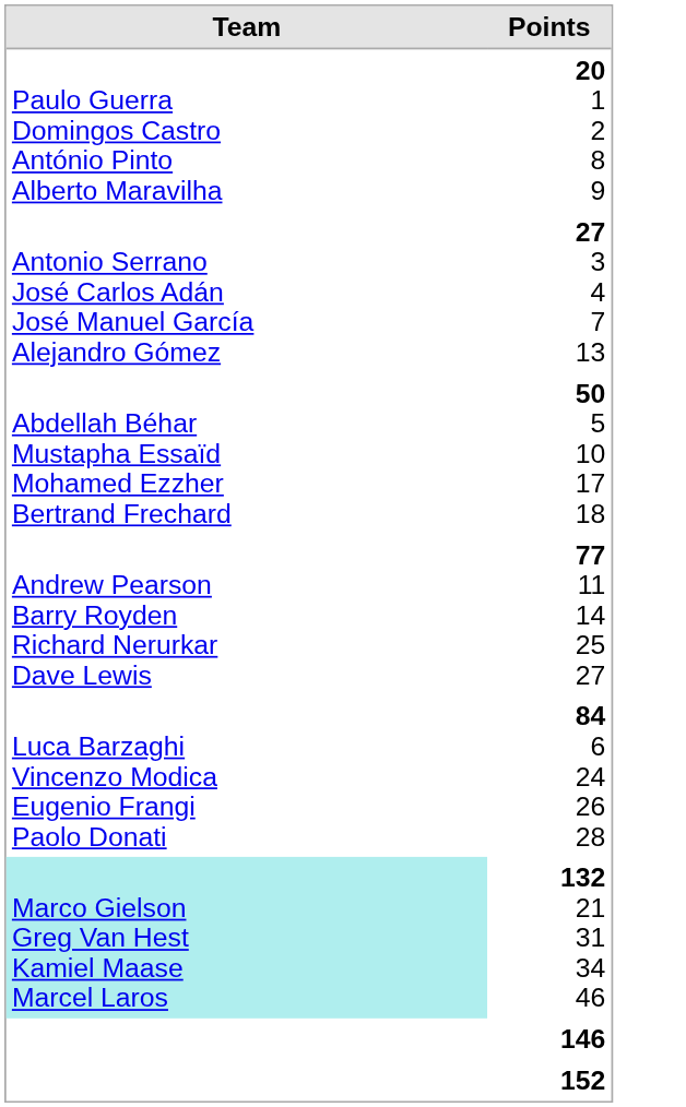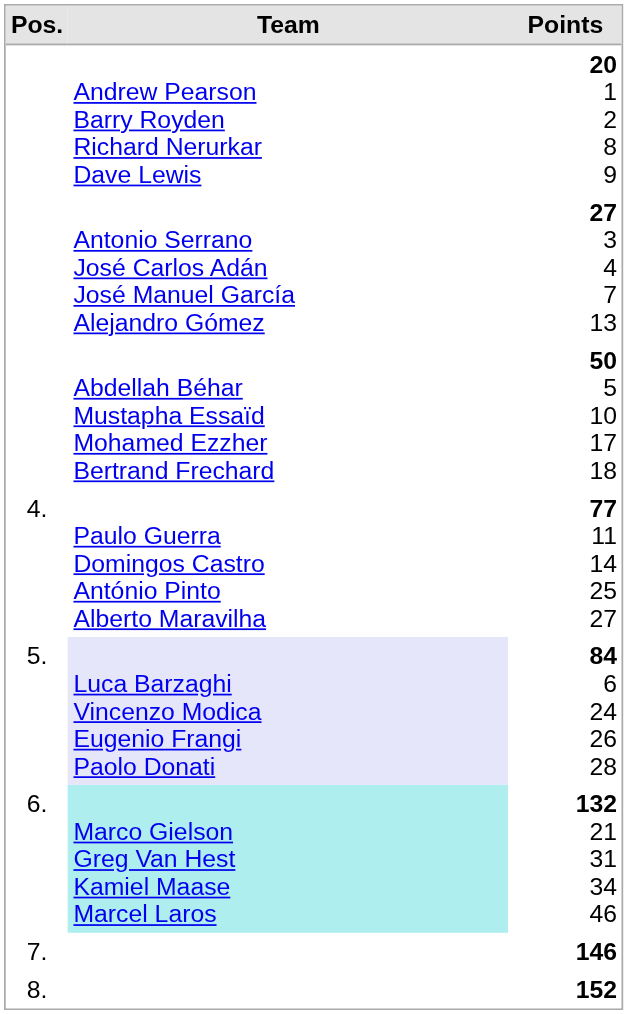 <table cellspacing="0" cellpadding="3" style="border:1px solid #AAAAAA;font-size:90%">
 <tr bgcolor="#E4E4E4">
+<th style="border-bottom:1px solid #AAAAAA" width=10>Pos.</th>
 <th style="border-bottom:1px solid #AAAAAA" width=250>Team</th>
 <th style="border-bottom:1px solid #AAAAAA" width=60>Points</th>
 </tr>
 <tr align="center">
-<td align="left"> <br> <a href='#'>Paulo Guerra</a> <br> <a href='#'>Domingos Castro</a> <br> <a href='#'>António Pinto</a> <br> <a href='#'>Alberto Maravilha</a></td>
+<td align="center" valign="top"></td>
+<td align="left"> <br> <a href='#'>Andrew Pearson</a> <br> <a href='#'>Barry Royden</a> <br> <a href='#'>Richard Nerurkar</a> <br> <a href='#'>Dave Lewis</a></td>
 <td align="right"><strong>20</strong> <br> 1 <br> 2 <br> 8 <br> 9</td>
 </tr>
 <tr align="center">
+<td align="center" valign="top"></td>
 <td align="left"> <br> <a href='#'>Antonio Serrano</a> <br> <a href='#'>José Carlos Adán</a> <br> <a href='#'>José Manuel García</a> <br> <a href='#'>Alejandro Gómez</a></td>
 <td align="right"><strong>27</strong> <br> 3 <br> 4 <br> 7 <br> 13</td>
 </tr>
 <tr align="center">
+<td align="center" valign="top"></td>
 <td align="left"> <br> <a href='#'>Abdellah Béhar</a> <br> <a href='#'>Mustapha Essaïd</a> <br> <a href='#'>Mohamed Ezzher</a> <br> <a href='#'>Bertrand Frechard</a></td>
 <td align="right"><strong>50</strong> <br> 5 <br> 10 <br> 17 <br> 18</td>
 </tr>
 <tr align="center">
-<td align="left"> <br> <a href='#'>Andrew Pearson</a> <br> <a href='#'>Barry Royden</a> <br> <a href='#'>Richard Nerurkar</a> <br> <a href='#'>Dave Lewis</a></td>
+<td align="center" valign="top">4.</td>
+<td align="left"> <br> <a href='#'>Paulo Guerra</a> <br> <a href='#'>Domingos Castro</a> <br> <a href='#'>António Pinto</a> <br> <a href='#'>Alberto Maravilha</a></td>
 <td align="right"><strong>77</strong> <br> 11 <br> 14 <br> 25 <br> 27</td>
 </tr>
 <tr align="center">
-<td align="left"> <br> <a href='#'>Luca Barzaghi</a> <br> <a href='#'>Vincenzo Modica</a> <br> <a href='#'>Eugenio Frangi</a> <br> <a href='#'>Paolo Donati</a></td>
+<td align="center" valign="top">5.</td>
+<td align="left" style="background: lavender;"> <br> <a href='#'>Luca Barzaghi</a> <br> <a href='#'>Vincenzo Modica</a> <br> <a href='#'>Eugenio Frangi</a> <br> <a href='#'>Paolo Donati</a></td>
 <td align="right"><strong>84</strong> <br> 6 <br> 24 <br> 26 <br> 28</td>
 </tr>
 <tr align="center">
+<td align="center" valign="top">6.</td>
 <td align="left" style="background: paleturquoise;"> <br> <a href='#'>Marco Gielson</a> <br> <a href='#'>Greg Van Hest</a> <br> <a href='#'>Kamiel Maase</a> <br> <a href='#'>Marcel Laros</a></td>
 <td align="right"><strong>132</strong> <br> 21 <br> 31 <br> 34 <br> 46</td>
 </tr>
 <tr align="center">
+<td align="center" valign="top">7.</td>
 <td align="left"></td>
 <td align="right"><strong>146</strong></td>
 </tr>
 <tr align="center">
+<td align="center" valign="top">8.</td>
 <td align="left"></td>
 <td align="right"><strong>152</strong></td>
 </tr>
 </table>
